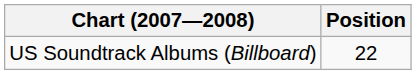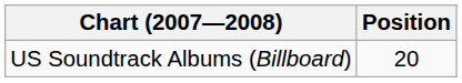 <table class="wikitable sortable">
 <tr>
 <th>Chart (2007—2008)</th>
 <th>Position</th>
 </tr>
 <tr>
 <td>US Soundtrack Albums (<em>Billboard</em>)</td>
-<td align="center">22</td>
+<td align="center">20</td>
 </tr>
 </table>
